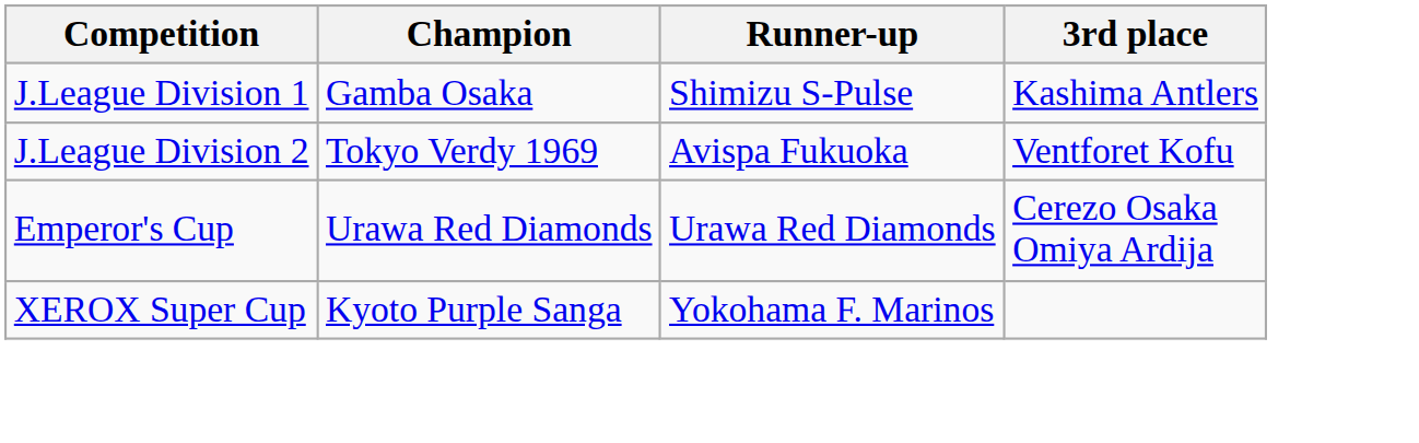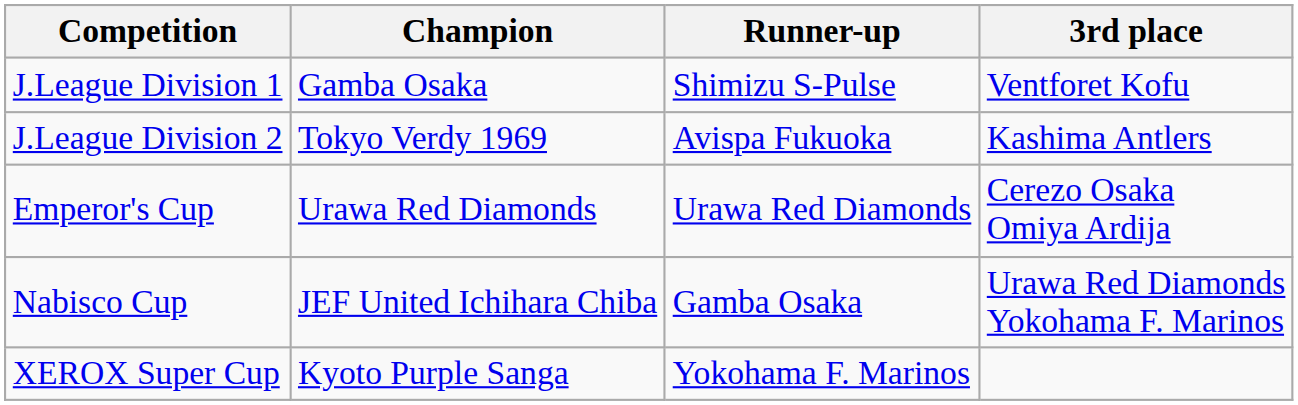 <table class="wikitable">
 <tr>
 <th>Competition</th>
 <th>Champion</th>
 <th>Runner-up</th>
 <th>3rd place</th>
 </tr>
 <tr>
 <td><a href='#'>J.League Division 1</a></td>
 <td><a href='#'>Gamba Osaka</a></td>
 <td><a href='#'>Shimizu S-Pulse</a></td>
-<td><a href='#'>Kashima Antlers</a></td>
+<td><a href='#'>Ventforet Kofu</a></td>
 </tr>
 <tr>
 <td><a href='#'>J.League Division 2</a></td>
 <td><a href='#'>Tokyo Verdy 1969</a></td>
 <td><a href='#'>Avispa Fukuoka</a></td>
-<td><a href='#'>Ventforet Kofu</a></td>
+<td><a href='#'>Kashima Antlers</a></td>
 </tr>
 <tr>
 <td><a href='#'>Emperor's Cup</a></td>
 <td><a href='#'>Urawa Red Diamonds</a></td>
 <td><a href='#'>Urawa Red Diamonds</a></td>
 <td><a href='#'>Cerezo Osaka</a><br><a href='#'>Omiya Ardija</a></td>
 </tr>
 <tr>
+<td><a href='#'>Nabisco Cup</a></td>
+<td><a href='#'>JEF United Ichihara Chiba</a></td>
+<td><a href='#'>Gamba Osaka</a></td>
+<td><a href='#'>Urawa Red Diamonds</a><br><a href='#'>Yokohama F. Marinos</a></td>
+</tr>
+<tr>
 <td><a href='#'>XEROX Super Cup</a></td>
 <td><a href='#'>Kyoto Purple Sanga</a></td>
 <td><a href='#'>Yokohama F. Marinos</a></td>
 <td></td>
 </tr>
 </table>
